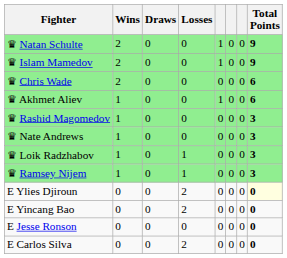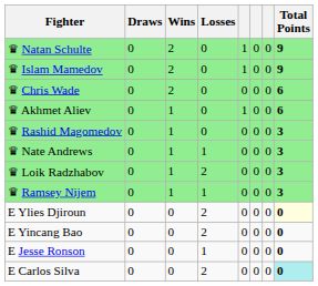 <table class="wikitable sortable">
 <tr>
 <th>Fighter</th>
+<th>Draws</th>
 <th>Wins</th>
-<th>Draws</th>
 <th>Losses</th>
 <th></th>
 <th></th>
 <th></th>
 <th>Total<br> Points</th>
 </tr>
 <tr style="background:#90EE90;">
 <td>♛   <a href='#'>Natan Schulte</a></td>
+<td>0</td>
 <td>2</td>
-<td>0</td>
 <td>0</td>
 <td>1</td>
 <td>0</td>
 <td>0</td>
 <td><strong>9</strong></td>
 </tr>
 <tr style="background:#90EE90;">
 <td>♛   <a href='#'>Islam Mamedov</a></td>
+<td>0</td>
 <td>2</td>
-<td>0</td>
 <td>0</td>
 <td>1</td>
 <td>0</td>
 <td>0</td>
 <td><strong>9</strong></td>
 </tr>
 <tr style="background:#90EE90;">
 <td>♛   <a href='#'>Chris Wade</a></td>
+<td>0</td>
 <td>2</td>
-<td>0</td>
 <td>0</td>
 <td>0</td>
 <td>0</td>
 <td>0</td>
 <td><strong>6</strong></td>
 </tr>
 <tr style="background:#90EE90;">
 <td>♛   Akhmet Aliev</td>
+<td>0</td>
 <td>1</td>
-<td>0</td>
 <td>0</td>
 <td>1</td>
 <td>0</td>
 <td>0</td>
 <td><strong>6</strong></td>
 </tr>
 <tr style="background:#90EE90;">
 <td>♛  <a href='#'>Rashid Magomedov</a></td>
+<td>0</td>
 <td>1</td>
-<td>0</td>
 <td>0</td>
 <td>0</td>
 <td>0</td>
 <td>0</td>
 <td><strong>3</strong></td>
 </tr>
 <tr style="background:#90EE90;">
 <td>♛  Nate Andrews</td>
+<td>0</td>
 <td>1</td>
-<td>0</td>
-<td>0</td>
+<td>1</td>
 <td>0</td>
 <td>0</td>
 <td>0</td>
 <td><strong>3</strong></td>
 </tr>
 <tr style="background:#90EE90;">
 <td>♛   Loik Radzhabov</td>
-<td>1</td>
 <td>0</td>
 <td>1</td>
+<td>2</td>
 <td>0</td>
 <td>0</td>
 <td>0</td>
 <td><strong>3</strong></td>
 </tr>
 <tr style="background:#90EE90;">
 <td>♛  <a href='#'>Ramsey Nijem</a></td>
+<td>0</td>
 <td>1</td>
-<td>0</td>
 <td>1</td>
 <td>0</td>
 <td>0</td>
 <td>0</td>
 <td><strong>3</strong></td>
 </tr>
 <tr>
 <td>E   Ylies Djiroun</td>
 <td>0</td>
 <td>0</td>
 <td>2</td>
 <td>0</td>
 <td>0</td>
 <td>0</td>
 <td style="background: lightyellow;"><strong>0</strong></td>
 </tr>
 <tr>
 <td>E  Yincang Bao</td>
 <td>0</td>
 <td>0</td>
 <td>2</td>
 <td>0</td>
 <td>0</td>
 <td>0</td>
 <td><strong>0</strong></td>
 </tr>
 <tr>
 <td>E  <a href='#'>Jesse Ronson</a></td>
 <td>0</td>
 <td>0</td>
-<td>0</td>
+<td>1</td>
 <td>0</td>
 <td>0</td>
 <td>0</td>
 <td><strong>0</strong></td>
 </tr>
 <tr>
 <td>E  Carlos Silva</td>
 <td>0</td>
 <td>0</td>
 <td>2</td>
 <td>0</td>
 <td>0</td>
 <td>0</td>
-<td><strong>0</strong></td>
+<td style="background: paleturquoise;"><strong>0</strong></td>
 </tr>
 </table>
